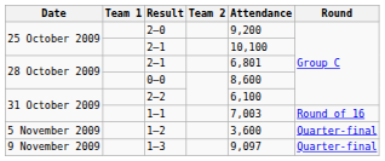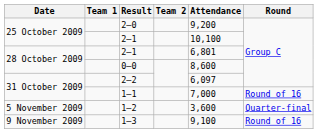 <table class="wikitable" style="text-align: left;">
 <tr>
 <th>Date</th>
 <th>Team 1</th>
 <th>Result</th>
 <th>Team 2</th>
 <th>Attendance</th>
 <th>Round</th>
 </tr>
 <tr>
 <td rowspan=2>25 October 2009</td>
 <td></td>
 <td>2–0</td>
 <td></td>
 <td>9,200</td>
 <td rowspan=5><a href='#'>Group C</a></td>
 </tr>
 <tr>
 <td></td>
 <td>2–1</td>
 <td></td>
 <td>10,100</td>
 </tr>
 <tr>
 <td rowspan=2>28 October 2009</td>
 <td></td>
 <td>2–1</td>
 <td></td>
 <td>6,801</td>
 </tr>
 <tr>
 <td></td>
 <td>0–0</td>
 <td rowspan=2></td>
 <td>8,600</td>
 </tr>
 <tr>
 <td rowspan=2>31 October 2009</td>
 <td></td>
 <td>2–2</td>
-<td>6,100</td>
+<td>6,097</td>
 </tr>
 <tr>
 <td></td>
 <td>1–1</td>
 <td></td>
-<td>7,003</td>
+<td>7,000</td>
 <td><a href='#'>Round of 16</a></td>
 </tr>
 <tr>
 <td>5 November 2009</td>
 <td></td>
 <td>1–2 </td>
 <td></td>
 <td>3,600</td>
 <td><a href='#'>Quarter-final</a></td>
 </tr>
 <tr>
 <td>9 November 2009</td>
 <td></td>
 <td>1–3</td>
 <td></td>
-<td>9,097</td>
-<td><a href='#'>Quarter-final</a></td>
+<td>9,100</td>
+<td><a href='#'>Round of 16</a></td>
 </tr>
 </table>
